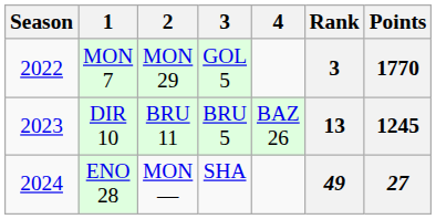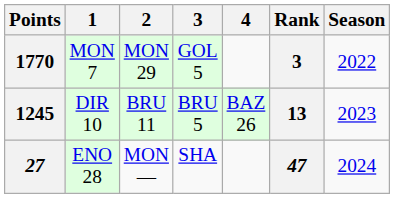 <table class="wikitable" style="text-align:center;">
 <tr>
-<th>Season</th>
+<th>Points</th>
 <th>1</th>
 <th>2</th>
 <th>3</th>
 <th>4</th>
 <th>Rank</th>
-<th>Points</th>
+<th>Season</th>
 </tr>
 <tr>
-<td><a href='#'>2022</a></td>
+<th>1770</th>
 <td bgcolor="#dfffdf"><a href='#'>MON</a><br>7</td>
 <td bgcolor="#dfffdf"><a href='#'>MON</a><br>29</td>
 <td bgcolor="#dfffdf"><a href='#'>GOL</a><br>5</td>
 <td></td>
 <th>3</th>
-<th>1770</th>
+<td><a href='#'>2022</a></td>
 </tr>
 <tr>
-<td><a href='#'>2023</a></td>
+<th>1245</th>
 <td bgcolor="#dfffdf"><a href='#'>DIR</a><br>10</td>
 <td bgcolor="#dfffdf"><a href='#'>BRU</a><br>11</td>
 <td bgcolor="#dfffdf"><a href='#'>BRU</a><br>5</td>
 <td bgcolor="#dfffdf"><a href='#'>BAZ</a><br>26</td>
 <th>13</th>
-<th>1245</th>
+<td><a href='#'>2023</a></td>
 </tr>
 <tr>
-<td><a href='#'>2024</a></td>
+<th><em>27</em></th>
 <td bgcolor="#dfffdf"><a href='#'>ENO</a><br>28</td>
 <td><a href='#'>MON</a><br>—</td>
 <td><a href='#'>SHA</a><br> </td>
 <td></td>
-<th><em>49</em></th>
-<th><em>27</em></th>
+<th><em>47</em></th>
+<td><a href='#'>2024</a></td>
 </tr>
 </table>
